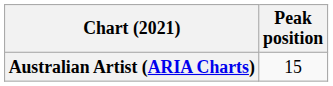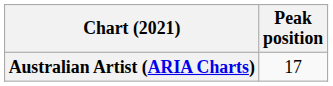 <table class="wikitable plainrowheaders">
 <tr>
 <th scope="col">Chart (2021)</th>
 <th scope="col">Peak<br>position</th>
 </tr>
 <tr>
 <th scope="row">Australian Artist (<a href='#'>ARIA Charts</a>)</th>
-<td style="text-align:center;">15</td>
+<td style="text-align:center;">17</td>
 </tr>
 </table>
